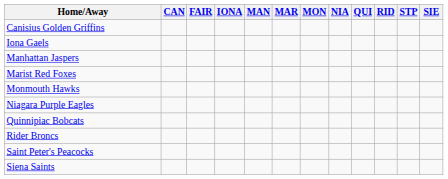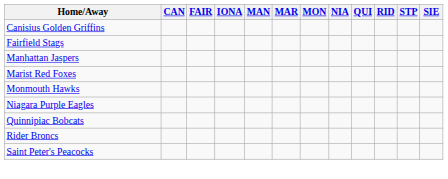 <table class="wikitable" style="text-align: center">
 <tr>
 <th width="250">Home/Away</th>
 <th width="30"><a href='#'>CAN</a></th>
 <th width="30"><a href='#'>FAIR</a></th>
 <th width="30"><a href='#'>IONA</a></th>
 <th width="30"><a href='#'>MAN</a></th>
 <th width="30"><a href='#'>MAR</a></th>
 <th width="30"><a href='#'>MON</a></th>
 <th width="30"><a href='#'>NIA</a></th>
 <th width="30"><a href='#'>QUI</a></th>
 <th width="30"><a href='#'>RID</a></th>
 <th width="30"><a href='#'>STP</a></th>
 <th width="30"><a href='#'>SIE</a></th>
 </tr>
 <tr>
 <td align=left><a href='#'>Canisius Golden Griffins</a></td>
 <td></td>
 <td></td>
 <td></td>
 <td></td>
 <td></td>
 <td></td>
 <td></td>
 <td></td>
 <td></td>
 <td></td>
 <td></td>
 </tr>
 <tr>
-<td align=left><a href='#'>Iona Gaels</a></td>
+<td align=left><a href='#'>Fairfield Stags</a></td>
 <td></td>
 <td></td>
 <td></td>
 <td></td>
 <td></td>
 <td></td>
 <td></td>
 <td></td>
 <td></td>
 <td></td>
 <td></td>
 </tr>
 <tr>
 <td align=left><a href='#'>Manhattan Jaspers</a></td>
 <td></td>
 <td></td>
 <td></td>
 <td></td>
 <td></td>
 <td></td>
 <td></td>
 <td></td>
 <td></td>
 <td></td>
 <td></td>
 </tr>
 <tr>
 <td align=left><a href='#'>Marist Red Foxes</a></td>
 <td></td>
 <td></td>
 <td></td>
 <td></td>
 <td></td>
 <td></td>
 <td></td>
 <td></td>
 <td></td>
 <td></td>
 <td></td>
 </tr>
 <tr>
 <td align=left><a href='#'>Monmouth Hawks</a></td>
 <td></td>
 <td></td>
 <td></td>
 <td></td>
 <td></td>
 <td></td>
 <td></td>
 <td></td>
 <td></td>
 <td></td>
 <td></td>
 </tr>
 <tr>
 <td align=left><a href='#'>Niagara Purple Eagles</a></td>
 <td></td>
 <td></td>
 <td></td>
 <td></td>
 <td></td>
 <td></td>
 <td></td>
 <td></td>
 <td></td>
 <td></td>
 <td></td>
 </tr>
 <tr>
 <td align=left><a href='#'>Quinnipiac Bobcats</a></td>
 <td></td>
 <td></td>
 <td></td>
 <td></td>
 <td></td>
 <td></td>
 <td></td>
 <td></td>
 <td></td>
 <td></td>
 <td></td>
 </tr>
 <tr>
 <td align=left><a href='#'>Rider Broncs</a></td>
 <td></td>
 <td></td>
 <td></td>
 <td></td>
 <td></td>
 <td></td>
 <td></td>
 <td></td>
 <td></td>
 <td></td>
 <td></td>
 </tr>
 <tr>
 <td align=left><a href='#'>Saint Peter's Peacocks</a></td>
 <td></td>
 <td></td>
 <td></td>
 <td></td>
 <td></td>
 <td></td>
 <td></td>
 <td></td>
 <td></td>
 <td></td>
 <td></td>
 </tr>
-<tr>
-<td align=left><a href='#'>Siena Saints</a></td>
-<td></td>
-<td></td>
-<td></td>
-<td></td>
-<td></td>
-<td></td>
-<td></td>
-<td></td>
-<td></td>
-<td></td>
-<td></td>
-</tr>
 </table>
